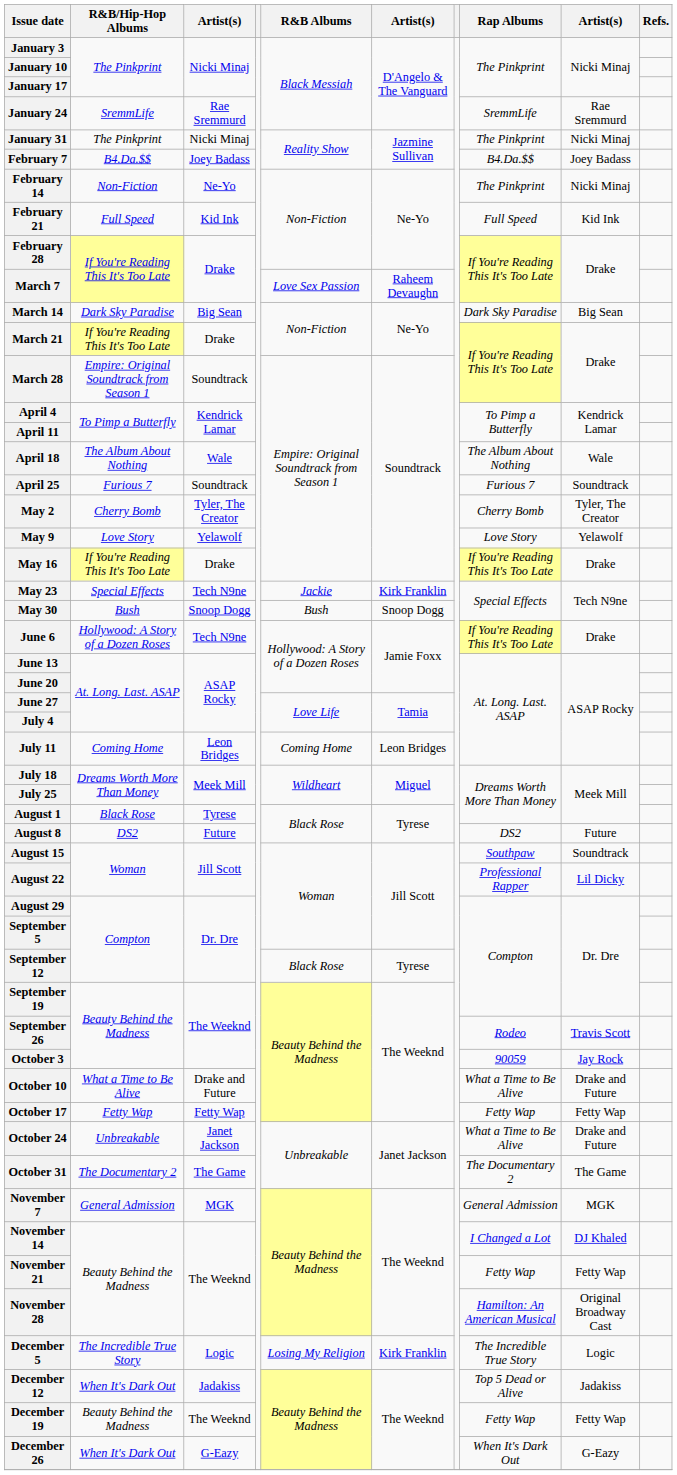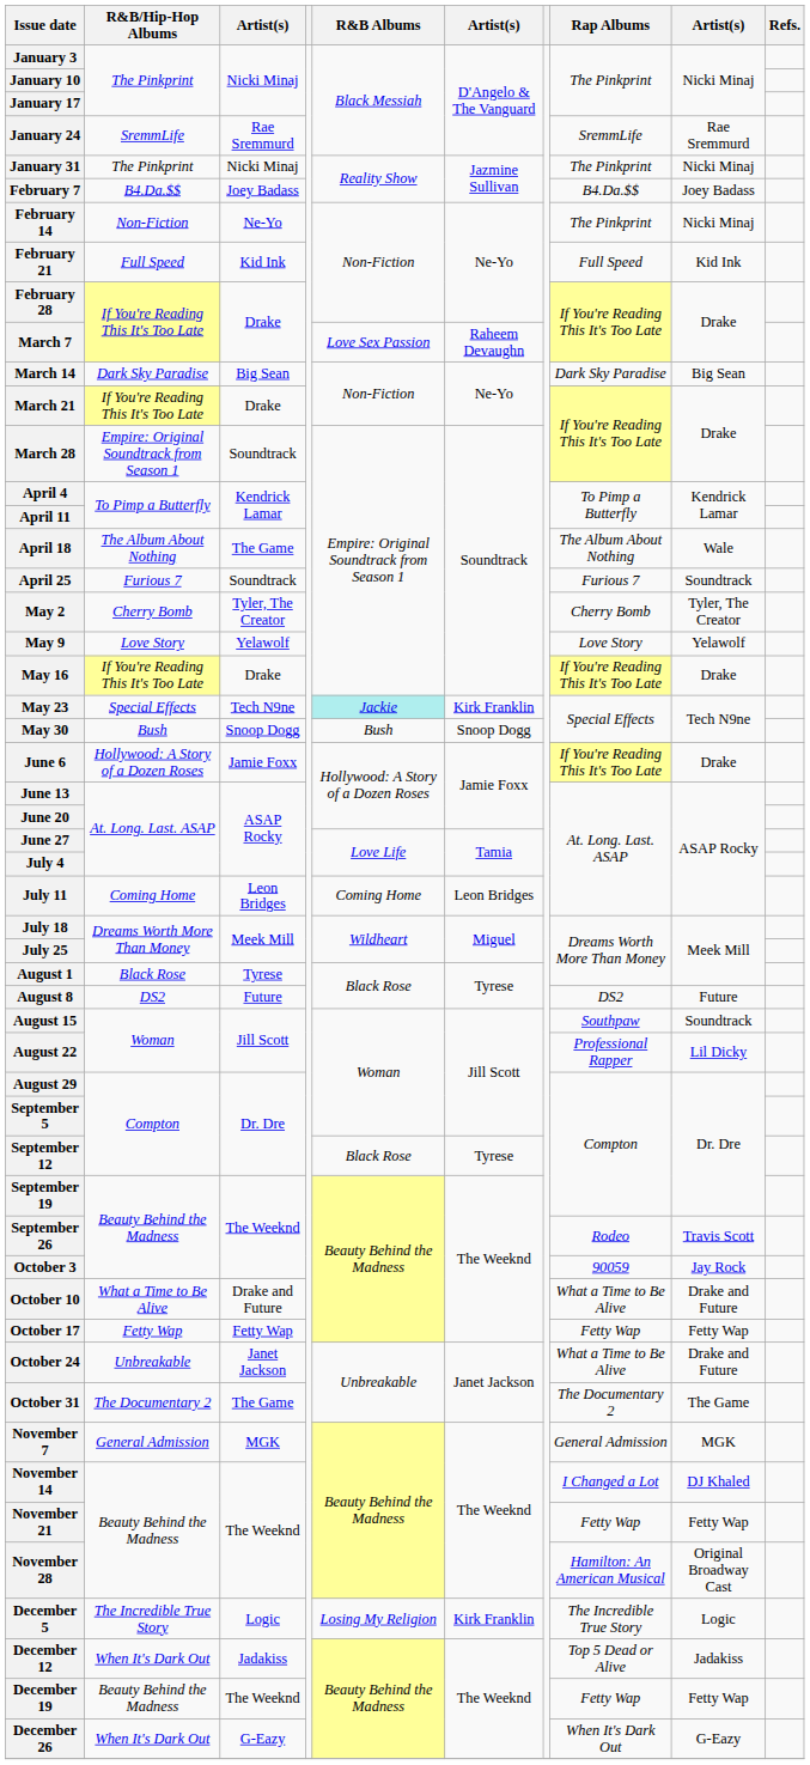 <table class="wikitable plainrowheaders" style="text-align:center;">
 <tr>
 <th>Issue date</th>
 <th>R&B/Hip-Hop Albums</th>
 <th>Artist(s)</th>
 <th></th>
 <th>R&B Albums</th>
 <th>Artist(s)</th>
 <th></th>
 <th>Rap Albums</th>
 <th>Artist(s)</th>
 <th>Refs.</th>
 </tr>
 <tr>
 <th scope="row">January 3</th>
 <td rowspan="3"><em><a href='#'>The Pinkprint</a></em></td>
 <td rowspan="3"><a href='#'>Nicki Minaj</a></td>
 <td rowspan="52"></td>
 <td rowspan="4"><em><a href='#'>Black Messiah</a></em></td>
 <td rowspan="4"><a href='#'>D'Angelo & The Vanguard</a></td>
 <td rowspan="52"></td>
 <td rowspan="3"><em>The Pinkprint</em></td>
 <td rowspan="3">Nicki Minaj</td>
 <td></td>
 </tr>
 <tr>
 <th scope="row">January 10</th>
 <td></td>
 </tr>
 <tr>
 <th scope="row">January 17</th>
 <td></td>
 </tr>
 <tr>
 <th scope="row">January 24</th>
 <td><em><a href='#'>SremmLife</a></em></td>
 <td><a href='#'>Rae Sremmurd</a></td>
 <td><em>SremmLife</em></td>
 <td>Rae Sremmurd</td>
 <td></td>
 </tr>
 <tr>
 <th scope="row">January 31</th>
 <td><em>The Pinkprint</em></td>
 <td>Nicki Minaj</td>
 <td rowspan="2"><em><a href='#'>Reality Show</a></em></td>
 <td rowspan="2"><a href='#'>Jazmine Sullivan</a></td>
 <td><em>The Pinkprint</em></td>
 <td>Nicki Minaj</td>
 <td></td>
 </tr>
 <tr>
 <th scope="row">February 7</th>
 <td><em><a href='#'>B4.Da.$$</a></em></td>
 <td><a href='#'>Joey Badass</a></td>
 <td><em>B4.Da.$$</em></td>
 <td>Joey Badass</td>
 <td></td>
 </tr>
 <tr>
 <th scope="row">February 14</th>
 <td><em><a href='#'>Non-Fiction</a></em></td>
 <td><a href='#'>Ne-Yo</a></td>
 <td rowspan="3"><em>Non-Fiction</em></td>
 <td rowspan="3">Ne-Yo</td>
 <td><em>The Pinkprint</em></td>
 <td>Nicki Minaj</td>
 <td></td>
 </tr>
 <tr>
 <th scope="row">February 21</th>
 <td><em><a href='#'>Full Speed</a></em></td>
 <td><a href='#'>Kid Ink</a></td>
 <td><em>Full Speed</em></td>
 <td>Kid Ink</td>
 <td></td>
 </tr>
 <tr>
 <th scope="row">February 28</th>
 <td bgcolor=#FFFF99 rowspan="2"><em><a href='#'>If You're Reading This It's Too Late</a></em> </td>
 <td rowspan="2"><a href='#'>Drake</a></td>
 <td bgcolor=#FFFF99 rowspan="2"><em>If You're Reading This It's Too Late</em> </td>
 <td rowspan="2">Drake</td>
 <td></td>
 </tr>
 <tr>
 <th scope="row">March 7</th>
 <td><em><a href='#'>Love Sex Passion</a></em></td>
 <td><a href='#'>Raheem Devaughn</a></td>
 <td></td>
 </tr>
 <tr>
 <th scope="row">March 14</th>
 <td><em><a href='#'>Dark Sky Paradise</a></em></td>
 <td><a href='#'>Big Sean</a></td>
 <td rowspan="2"><em>Non-Fiction</em></td>
 <td rowspan="2">Ne-Yo</td>
 <td><em>Dark Sky Paradise</em></td>
 <td>Big Sean</td>
 <td></td>
 </tr>
 <tr>
 <th scope="row">March 21</th>
 <td bgcolor=#FFFF99><em>If You're Reading This It's Too Late</em> </td>
 <td>Drake</td>
 <td bgcolor=#FFFF99 rowspan="2"><em>If You're Reading This It's Too Late</em> </td>
 <td rowspan="2">Drake</td>
 <td></td>
 </tr>
 <tr>
 <th scope="row">March 28</th>
 <td><em><a href='#'>Empire: Original Soundtrack from Season 1</a></em></td>
 <td>Soundtrack</td>
 <td rowspan="8"><em>Empire: Original Soundtrack from Season 1</em></td>
 <td rowspan="8">Soundtrack</td>
 <td></td>
 </tr>
 <tr>
 <th scope="row">April 4</th>
 <td rowspan="2"><em><a href='#'>To Pimp a Butterfly</a></em></td>
 <td rowspan="2"><a href='#'>Kendrick Lamar</a></td>
 <td rowspan="2"><em>To Pimp a Butterfly</em></td>
 <td rowspan="2">Kendrick Lamar</td>
 <td></td>
 </tr>
 <tr>
 <th scope="row">April 11</th>
 <td></td>
 </tr>
 <tr>
 <th scope="row">April 18</th>
 <td><em><a href='#'>The Album About Nothing</a></em></td>
-<td><a href='#'>Wale</a></td>
+<td><a href='#'>The Game</a></td>
 <td><em>The Album About Nothing</em></td>
 <td>Wale</td>
 <td></td>
 </tr>
 <tr>
 <th scope="row">April 25</th>
 <td><em><a href='#'>Furious 7</a></em></td>
 <td>Soundtrack</td>
 <td><em>Furious 7</em></td>
 <td>Soundtrack</td>
 <td></td>
 </tr>
 <tr>
 <th scope="row">May 2</th>
 <td><em><a href='#'>Cherry Bomb</a></em></td>
 <td><a href='#'>Tyler, The Creator</a></td>
 <td><em>Cherry Bomb</em></td>
 <td>Tyler, The Creator</td>
 <td></td>
 </tr>
 <tr>
 <th scope="row">May 9</th>
 <td><em><a href='#'>Love Story</a></em></td>
 <td><a href='#'>Yelawolf</a></td>
 <td><em>Love Story</em></td>
 <td>Yelawolf</td>
 <td></td>
 </tr>
 <tr>
 <th scope="row">May 16</th>
 <td bgcolor=#FFFF99><em>If You're Reading This It's Too Late</em> </td>
 <td>Drake</td>
 <td bgcolor=#FFFF99><em>If You're Reading This It's Too Late</em> </td>
 <td>Drake</td>
 <td></td>
 </tr>
 <tr>
 <th scope="row">May 23</th>
 <td><em><a href='#'>Special Effects</a></em></td>
 <td><a href='#'>Tech N9ne</a></td>
-<td><a href='#'><em>Jackie</em></a></td>
+<td style="background: paleturquoise;"><a href='#'><em>Jackie</em></a></td>
 <td><a href='#'>Kirk Franklin</a></td>
 <td rowspan="2"><em>Special Effects</em></td>
 <td rowspan="2">Tech N9ne</td>
 <td></td>
 </tr>
 <tr>
 <th scope="row">May 30</th>
 <td><em><a href='#'>Bush</a></em></td>
 <td><a href='#'>Snoop Dogg</a></td>
 <td><em>Bush</em></td>
 <td>Snoop Dogg</td>
 <td></td>
 </tr>
 <tr>
 <th scope="row">June 6</th>
 <td><em><a href='#'>Hollywood: A Story of a Dozen Roses</a></em></td>
-<td><a href='#'>Tech N9ne</a></td>
+<td><a href='#'>Jamie Foxx</a></td>
 <td rowspan="3"><em>Hollywood: A Story of a Dozen Roses</em></td>
 <td rowspan="3">Jamie Foxx</td>
 <td bgcolor=#FFFF99><em>If You're Reading This It's Too Late</em> </td>
 <td>Drake</td>
 <td></td>
 </tr>
 <tr>
 <th scope="row">June 13</th>
 <td rowspan="4"><em><a href='#'>At. Long. Last. ASAP</a></em></td>
 <td rowspan="4"><a href='#'>ASAP Rocky</a></td>
 <td rowspan="5"><em>At. Long. Last. ASAP</em></td>
 <td rowspan="5">ASAP Rocky</td>
 <td></td>
 </tr>
 <tr>
 <th scope="row">June 20</th>
 <td></td>
 </tr>
 <tr>
 <th scope="row">June 27</th>
 <td rowspan="2"><em><a href='#'>Love Life</a></em></td>
 <td rowspan="2"><a href='#'>Tamia</a></td>
 <td></td>
 </tr>
 <tr>
 <th scope="row">July 4</th>
 <td></td>
 </tr>
 <tr>
 <th scope="row">July 11</th>
 <td><em><a href='#'>Coming Home</a></em></td>
 <td><a href='#'>Leon Bridges</a></td>
 <td><em>Coming Home</em></td>
 <td>Leon Bridges</td>
 <td></td>
 </tr>
 <tr>
 <th scope="row">July 18</th>
 <td rowspan="2"><em><a href='#'>Dreams Worth More Than Money</a></em></td>
 <td rowspan="2"><a href='#'>Meek Mill</a></td>
 <td rowspan="2"><em><a href='#'>Wildheart</a></em></td>
 <td rowspan="2"><a href='#'>Miguel</a></td>
 <td rowspan="3"><em>Dreams Worth More Than Money</em></td>
 <td rowspan="3">Meek Mill</td>
 <td></td>
 </tr>
 <tr>
 <th scope="row">July 25</th>
 <td></td>
 </tr>
 <tr>
 <th scope="row">August 1</th>
 <td><em><a href='#'>Black Rose</a></em></td>
 <td><a href='#'>Tyrese</a></td>
 <td rowspan="2"><em>Black Rose</em></td>
 <td rowspan="2">Tyrese</td>
 <td></td>
 </tr>
 <tr>
 <th scope="row">August 8</th>
 <td><em><a href='#'>DS2</a></em></td>
 <td><a href='#'>Future</a></td>
 <td><em>DS2</em></td>
 <td>Future</td>
 <td></td>
 </tr>
 <tr>
 <th scope="row">August 15</th>
 <td rowspan="2"><em><a href='#'>Woman</a></em></td>
 <td rowspan="2"><a href='#'>Jill Scott</a></td>
 <td rowspan="4"><em>Woman</em></td>
 <td rowspan="4">Jill Scott</td>
 <td><em><a href='#'>Southpaw</a></em></td>
 <td>Soundtrack</td>
 <td></td>
 </tr>
 <tr>
 <th scope="row">August 22</th>
 <td><em><a href='#'>Professional Rapper</a></em></td>
 <td><a href='#'>Lil Dicky</a></td>
 <td></td>
 </tr>
 <tr>
 <th scope="row">August 29</th>
 <td rowspan="3"><em><a href='#'>Compton</a></em></td>
 <td rowspan="3"><a href='#'>Dr. Dre</a></td>
 <td rowspan="4"><em>Compton</em></td>
 <td rowspan="4">Dr. Dre</td>
 <td></td>
 </tr>
 <tr>
 <th scope="row">September 5</th>
 <td></td>
 </tr>
 <tr>
 <th scope="row">September 12</th>
 <td><em>Black Rose</em></td>
 <td>Tyrese</td>
 <td></td>
 </tr>
 <tr>
 <th scope="row">September 19</th>
 <td rowspan="3"><em><a href='#'>Beauty Behind the Madness</a></em></td>
 <td rowspan="3"><a href='#'>The Weeknd</a></td>
 <td bgcolor=#FFFF99 rowspan="5"><em>Beauty Behind the Madness</em>  </td>
 <td rowspan="5">The Weeknd</td>
 <td></td>
 </tr>
 <tr>
 <th scope="row">September 26</th>
 <td><em><a href='#'>Rodeo</a></em></td>
 <td><a href='#'>Travis Scott</a></td>
 <td></td>
 </tr>
 <tr>
 <th scope="row">October 3</th>
 <td><em><a href='#'>90059</a></em></td>
 <td><a href='#'>Jay Rock</a></td>
 <td></td>
 </tr>
 <tr>
 <th scope="row">October 10</th>
 <td><em><a href='#'>What a Time to Be Alive</a></em></td>
 <td>Drake and Future</td>
 <td><em>What a Time to Be Alive</em></td>
 <td>Drake and Future</td>
 <td></td>
 </tr>
 <tr>
 <th scope="row">October 17</th>
 <td><em><a href='#'>Fetty Wap</a></em></td>
 <td><a href='#'>Fetty Wap</a></td>
 <td><em>Fetty Wap</em></td>
 <td>Fetty Wap</td>
 <td></td>
 </tr>
 <tr>
 <th scope="row">October 24</th>
 <td><em><a href='#'>Unbreakable</a></em></td>
 <td><a href='#'>Janet Jackson</a></td>
 <td rowspan="2"><em>Unbreakable</em></td>
 <td rowspan="2">Janet Jackson</td>
 <td><em>What a Time to Be Alive</em></td>
 <td>Drake and Future</td>
 <td></td>
 </tr>
 <tr>
 <th scope="row">October 31</th>
 <td><em><a href='#'>The Documentary 2</a></em></td>
 <td><a href='#'>The Game</a></td>
 <td><em>The Documentary 2</em></td>
 <td>The Game</td>
 <td></td>
 </tr>
 <tr>
 <th scope="row">November 7</th>
 <td><em><a href='#'>General Admission</a></em></td>
 <td><a href='#'>MGK</a></td>
 <td bgcolor=#FFFF99 rowspan="4"><em>Beauty Behind the Madness</em> </td>
 <td rowspan="4">The Weeknd</td>
 <td><em>General Admission</em></td>
 <td>MGK</td>
 <td></td>
 </tr>
 <tr>
 <th scope="row">November 14</th>
 <td rowspan="3"><em>Beauty Behind the Madness</em></td>
 <td rowspan="3">The Weeknd</td>
 <td><em><a href='#'>I Changed a Lot</a></em></td>
 <td><a href='#'>DJ Khaled</a></td>
 <td></td>
 </tr>
 <tr>
 <th scope="row">November 21</th>
 <td><em>Fetty Wap</em></td>
 <td>Fetty Wap</td>
 <td></td>
 </tr>
 <tr>
 <th scope="row">November 28</th>
 <td><em><a href='#'>Hamilton: An American Musical</a></em></td>
 <td>Original Broadway Cast</td>
 <td></td>
 </tr>
 <tr>
 <th scope="row">December 5</th>
 <td><em><a href='#'>The Incredible True Story</a></em></td>
 <td><a href='#'>Logic</a></td>
 <td><em><a href='#'>Losing My Religion</a></em></td>
 <td><a href='#'>Kirk Franklin</a></td>
 <td><em>The Incredible True Story</em></td>
 <td>Logic</td>
 <td></td>
 </tr>
 <tr>
 <th scope="row">December 12</th>
 <td><em><a href='#'>When It's Dark Out</a></em></td>
 <td><a href='#'>Jadakiss</a></td>
 <td bgcolor=#FFFF99 rowspan="3"><em>Beauty Behind the Madness</em> </td>
 <td rowspan="3">The Weeknd</td>
 <td><em>Top 5 Dead or Alive</em></td>
 <td>Jadakiss</td>
 <td></td>
 </tr>
 <tr>
 <th scope="row">December 19</th>
 <td><em>Beauty Behind the Madness</em></td>
 <td>The Weeknd</td>
 <td><em>Fetty Wap</em></td>
 <td>Fetty Wap</td>
 <td></td>
 </tr>
 <tr>
 <th scope="row">December 26</th>
 <td><em><a href='#'>When It's Dark Out</a></em></td>
 <td><a href='#'>G-Eazy</a></td>
 <td><em>When It's Dark Out</em></td>
 <td>G-Eazy</td>
 <td></td>
 </tr>
 <tr>
 </tr>
 </table>
